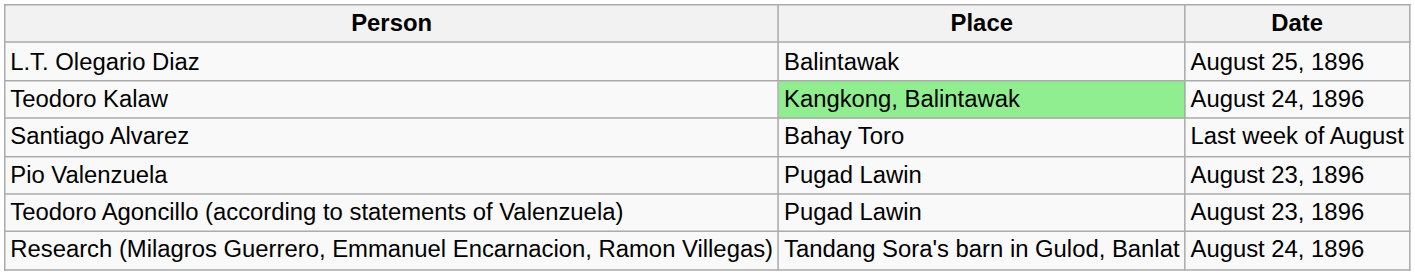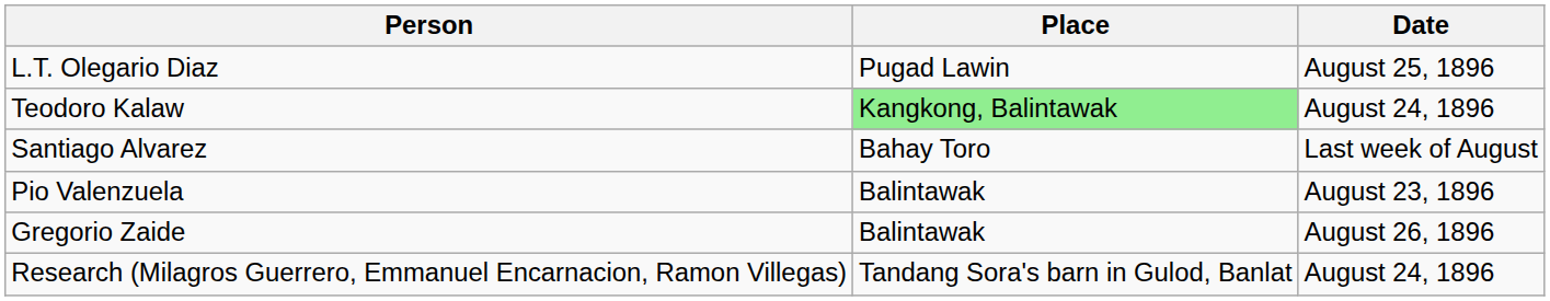 <table class="wikitable">
 <tr>
 <th>Person</th>
 <th>Place</th>
 <th>Date</th>
 </tr>
 <tr>
 <td>L.T. Olegario Diaz</td>
-<td>Balintawak</td>
+<td>Pugad Lawin</td>
 <td>August 25, 1896</td>
 </tr>
 <tr>
 <td>Teodoro Kalaw</td>
 <td style="background: lightgreen;">Kangkong, Balintawak</td>
 <td>August 24, 1896</td>
 </tr>
 <tr>
 <td>Santiago Alvarez</td>
 <td>Bahay Toro</td>
 <td>Last week of August</td>
 </tr>
 <tr>
 <td>Pio Valenzuela</td>
-<td>Pugad Lawin</td>
+<td>Balintawak</td>
 <td>August 23, 1896</td>
 </tr>
 <tr>
-<td>Teodoro Agoncillo (according to statements of Valenzuela)</td>
-<td>Pugad Lawin</td>
-<td>August 23, 1896</td>
+<td>Gregorio Zaide</td>
+<td>Balintawak</td>
+<td>August 26, 1896</td>
 </tr>
 <tr>
 <td>Research (Milagros Guerrero, Emmanuel Encarnacion, Ramon Villegas)</td>
 <td>Tandang Sora's barn in Gulod, Banlat </td>
 <td>August 24, 1896</td>
 </tr>
 </table>
